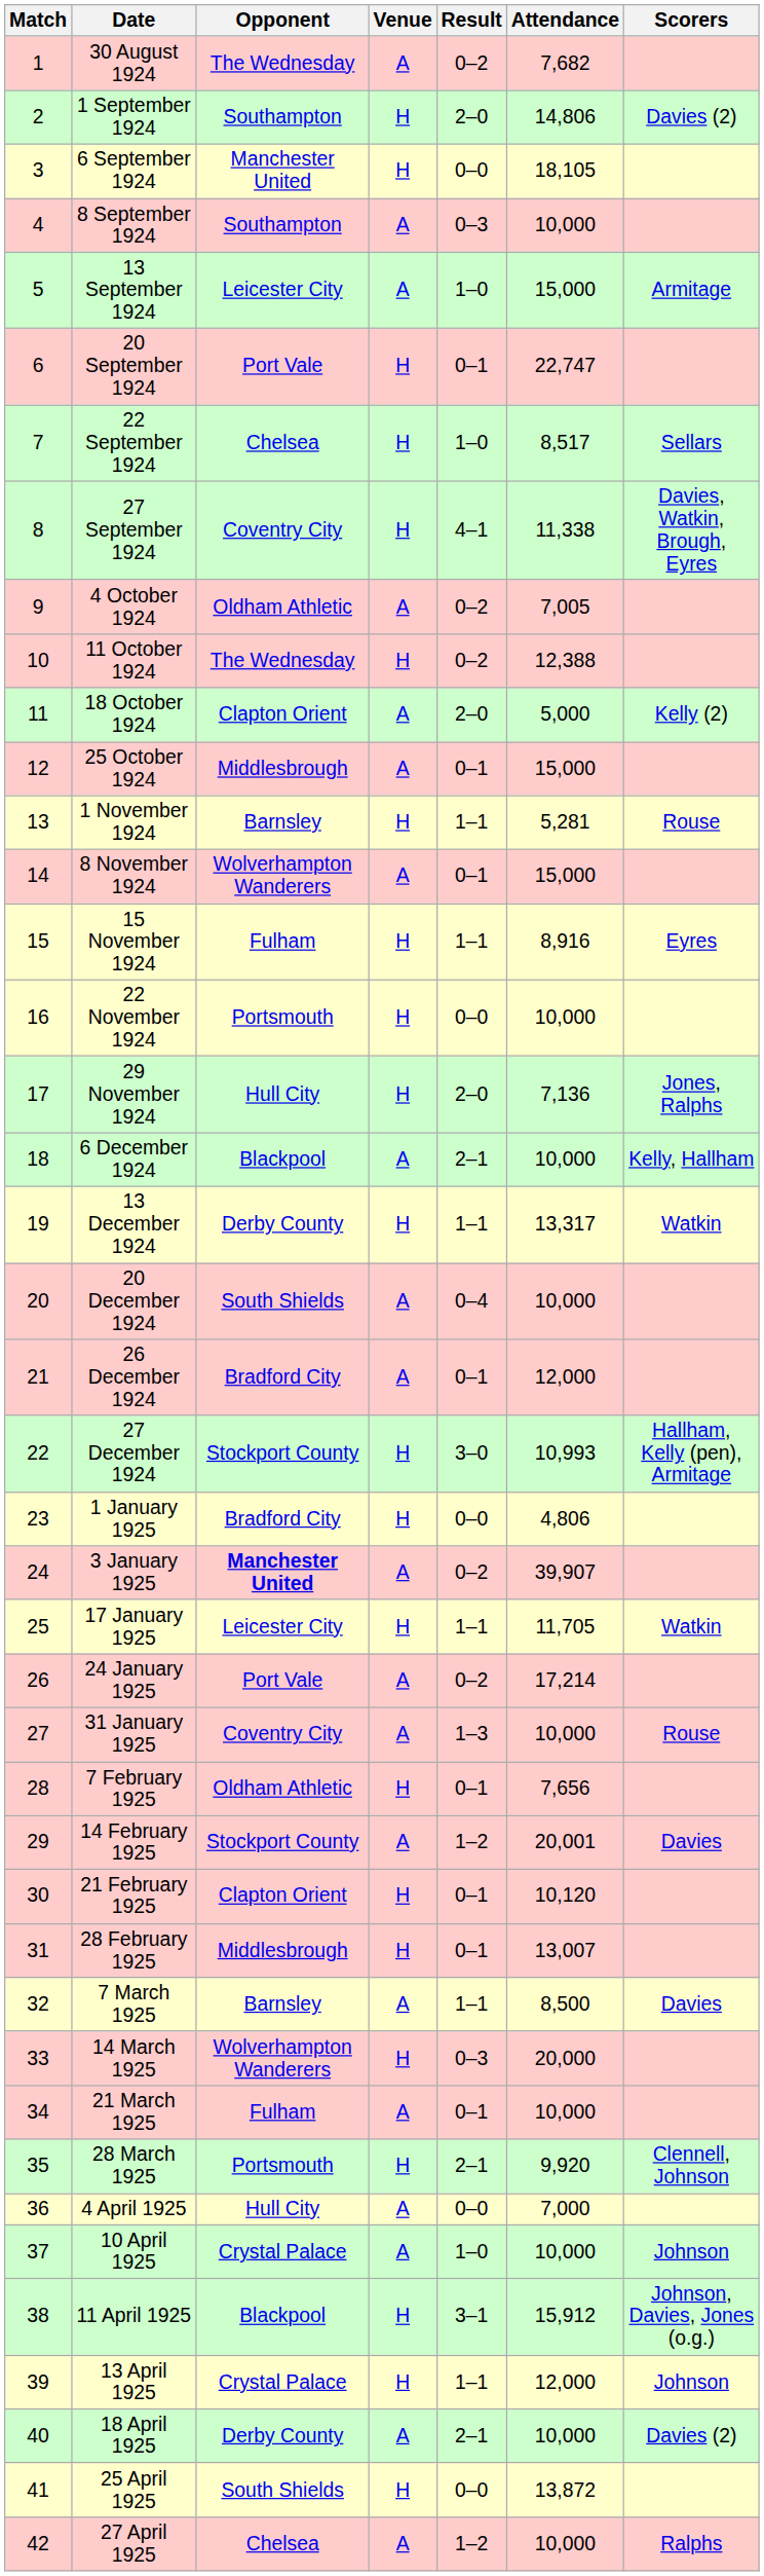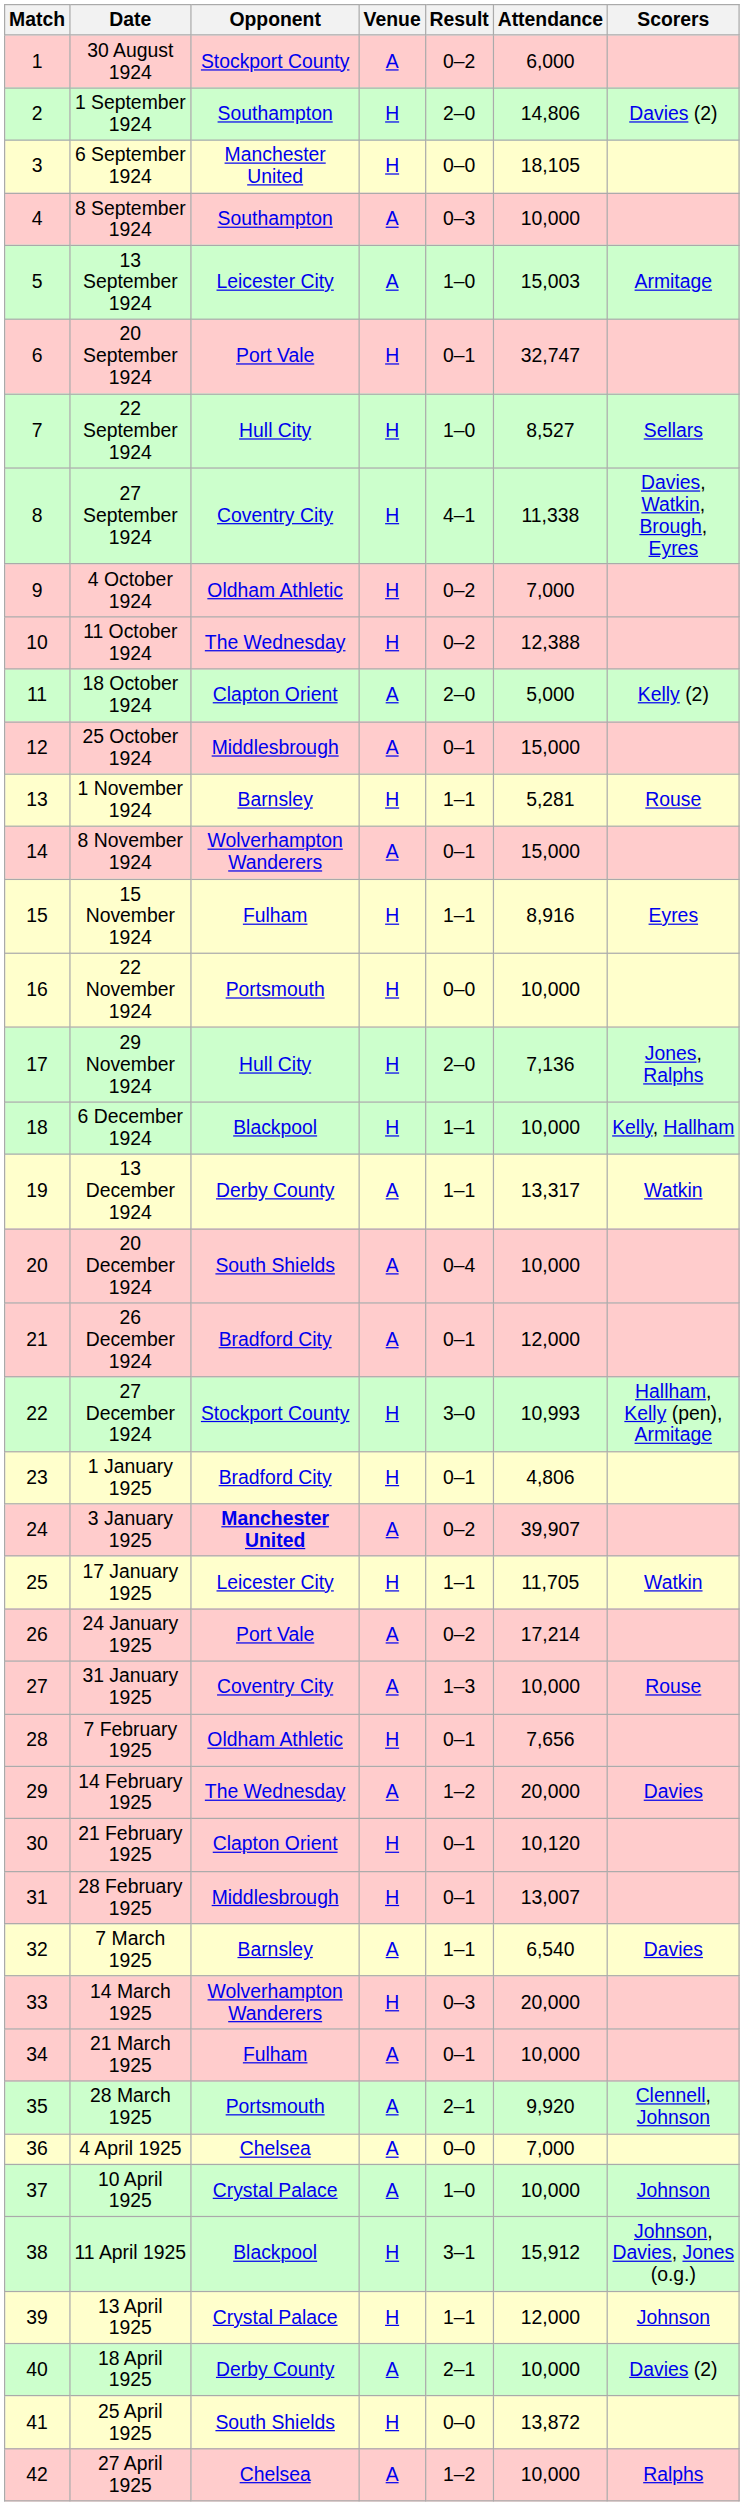 <table class="wikitable" style="font-size:100%; text-align:center">
 <tr>
 <th>Match</th>
 <th>Date</th>
 <th>Opponent</th>
 <th>Venue</th>
 <th>Result</th>
 <th>Attendance</th>
 <th>Scorers</th>
 </tr>
 <tr style="background-color: #FFCCCC;">
 <td>1</td>
 <td>30 August 1924</td>
-<td><a href='#'>The Wednesday</a></td>
+<td><a href='#'>Stockport County</a></td>
 <td><a href='#'>A</a></td>
 <td>0–2</td>
-<td>7,682</td>
+<td>6,000</td>
 <td></td>
 </tr>
 <tr style="background-color: #CCFFCC;">
 <td>2</td>
 <td>1 September 1924</td>
 <td><a href='#'>Southampton</a></td>
 <td><a href='#'>H</a></td>
 <td>2–0</td>
 <td>14,806</td>
 <td><a href='#'>Davies</a> (2)</td>
 </tr>
 <tr style="background-color: #FFFFCC;">
 <td>3</td>
 <td>6 September 1924</td>
 <td><a href='#'>Manchester United</a></td>
 <td><a href='#'>H</a></td>
 <td>0–0</td>
 <td>18,105</td>
 <td></td>
 </tr>
 <tr style="background-color: #FFCCCC;">
 <td>4</td>
 <td>8 September 1924</td>
 <td><a href='#'>Southampton</a></td>
 <td><a href='#'>A</a></td>
 <td>0–3</td>
 <td>10,000</td>
 <td></td>
 </tr>
 <tr style="background-color: #CCFFCC;">
 <td>5</td>
 <td>13 September 1924</td>
 <td><a href='#'>Leicester City</a></td>
 <td><a href='#'>A</a></td>
 <td>1–0</td>
-<td>15,000</td>
+<td>15,003</td>
 <td><a href='#'>Armitage</a></td>
 </tr>
 <tr style="background-color: #FFCCCC;">
 <td>6</td>
 <td>20 September 1924</td>
 <td><a href='#'>Port Vale</a></td>
 <td><a href='#'>H</a></td>
 <td>0–1</td>
-<td>22,747</td>
+<td>32,747</td>
 <td></td>
 </tr>
 <tr style="background-color: #CCFFCC;">
 <td>7</td>
 <td>22 September 1924</td>
-<td><a href='#'>Chelsea</a></td>
+<td><a href='#'>Hull City</a></td>
 <td><a href='#'>H</a></td>
 <td>1–0</td>
-<td>8,517</td>
+<td>8,527</td>
 <td><a href='#'>Sellars</a></td>
 </tr>
 <tr style="background-color: #CCFFCC;">
 <td>8</td>
 <td>27 September 1924</td>
 <td><a href='#'>Coventry City</a></td>
 <td><a href='#'>H</a></td>
 <td>4–1</td>
 <td>11,338</td>
 <td><a href='#'>Davies</a>, <a href='#'>Watkin</a>, <a href='#'>Brough</a>, <a href='#'>Eyres</a></td>
 </tr>
 <tr style="background-color: #FFCCCC;">
 <td>9</td>
 <td>4 October 1924</td>
 <td><a href='#'>Oldham Athletic</a></td>
-<td><a href='#'>A</a></td>
+<td><a href='#'>H</a></td>
 <td>0–2</td>
-<td>7,005</td>
+<td>7,000</td>
 <td></td>
 </tr>
 <tr style="background-color: #FFCCCC;">
 <td>10</td>
 <td>11 October 1924</td>
 <td><a href='#'>The Wednesday</a></td>
 <td><a href='#'>H</a></td>
 <td>0–2</td>
 <td>12,388</td>
 <td></td>
 </tr>
 <tr style="background-color: #CCFFCC;">
 <td>11</td>
 <td>18 October 1924</td>
 <td><a href='#'>Clapton Orient</a></td>
 <td><a href='#'>A</a></td>
 <td>2–0</td>
 <td>5,000</td>
 <td><a href='#'>Kelly</a> (2)</td>
 </tr>
 <tr style="background-color: #FFCCCC;">
 <td>12</td>
 <td>25 October 1924</td>
 <td><a href='#'>Middlesbrough</a></td>
 <td><a href='#'>A</a></td>
 <td>0–1</td>
 <td>15,000</td>
 <td></td>
 </tr>
 <tr style="background-color: #FFFFCC;">
 <td>13</td>
 <td>1 November 1924</td>
 <td><a href='#'>Barnsley</a></td>
 <td><a href='#'>H</a></td>
 <td>1–1</td>
 <td>5,281</td>
 <td><a href='#'>Rouse</a></td>
 </tr>
 <tr style="background-color: #FFCCCC;">
 <td>14</td>
 <td>8 November 1924</td>
 <td><a href='#'>Wolverhampton Wanderers</a></td>
 <td><a href='#'>A</a></td>
 <td>0–1</td>
 <td>15,000</td>
 <td></td>
 </tr>
 <tr style="background-color: #FFFFCC;">
 <td>15</td>
 <td>15 November 1924</td>
 <td><a href='#'>Fulham</a></td>
 <td><a href='#'>H</a></td>
 <td>1–1</td>
 <td>8,916</td>
 <td><a href='#'>Eyres</a></td>
 </tr>
 <tr style="background-color: #FFFFCC;">
 <td>16</td>
 <td>22 November 1924</td>
 <td><a href='#'>Portsmouth</a></td>
 <td><a href='#'>H</a></td>
 <td>0–0</td>
 <td>10,000</td>
 <td></td>
 </tr>
 <tr style="background-color: #CCFFCC;">
 <td>17</td>
 <td>29 November 1924</td>
 <td><a href='#'>Hull City</a></td>
 <td><a href='#'>H</a></td>
 <td>2–0</td>
 <td>7,136</td>
 <td><a href='#'>Jones</a>, <a href='#'>Ralphs</a></td>
 </tr>
 <tr style="background-color: #CCFFCC;">
 <td>18</td>
 <td>6 December 1924</td>
 <td><a href='#'>Blackpool</a></td>
-<td><a href='#'>A</a></td>
-<td>2–1</td>
+<td><a href='#'>H</a></td>
+<td>1–1</td>
 <td>10,000</td>
 <td><a href='#'>Kelly</a>, <a href='#'>Hallham</a></td>
 </tr>
 <tr style="background-color: #FFFFCC;">
 <td>19</td>
 <td>13 December 1924</td>
 <td><a href='#'>Derby County</a></td>
-<td><a href='#'>H</a></td>
+<td><a href='#'>A</a></td>
 <td>1–1</td>
 <td>13,317</td>
 <td><a href='#'>Watkin</a></td>
 </tr>
 <tr style="background-color: #FFCCCC;">
 <td>20</td>
 <td>20 December 1924</td>
 <td><a href='#'>South Shields</a></td>
 <td><a href='#'>A</a></td>
 <td>0–4</td>
 <td>10,000</td>
 <td></td>
 </tr>
 <tr style="background-color: #FFCCCC;">
 <td>21</td>
 <td>26 December 1924</td>
 <td><a href='#'>Bradford City</a></td>
 <td><a href='#'>A</a></td>
 <td>0–1</td>
 <td>12,000</td>
 <td></td>
 </tr>
 <tr style="background-color: #CCFFCC;">
 <td>22</td>
 <td>27 December 1924</td>
 <td><a href='#'>Stockport County</a></td>
 <td><a href='#'>H</a></td>
 <td>3–0</td>
 <td>10,993</td>
 <td><a href='#'>Hallham</a>, <a href='#'>Kelly</a> (pen), <a href='#'>Armitage</a></td>
 </tr>
 <tr style="background-color: #FFFFCC;">
 <td>23</td>
 <td>1 January 1925</td>
 <td><a href='#'>Bradford City</a></td>
 <td><a href='#'>H</a></td>
-<td>0–0</td>
+<td>0–1</td>
 <td>4,806</td>
 <td></td>
 </tr>
 <tr style="background-color: #FFCCCC;">
 <td>24</td>
 <td>3 January 1925</td>
 <td><strong><a href='#'>Manchester United</a></strong></td>
 <td><a href='#'>A</a></td>
 <td>0–2</td>
 <td>39,907</td>
 <td></td>
 </tr>
 <tr style="background-color: #FFFFCC;">
 <td>25</td>
 <td>17 January 1925</td>
 <td><a href='#'>Leicester City</a></td>
 <td><a href='#'>H</a></td>
 <td>1–1</td>
 <td>11,705</td>
 <td><a href='#'>Watkin</a></td>
 </tr>
 <tr style="background-color: #FFCCCC;">
 <td>26</td>
 <td>24 January 1925</td>
 <td><a href='#'>Port Vale</a></td>
 <td><a href='#'>A</a></td>
 <td>0–2</td>
 <td>17,214</td>
 <td></td>
 </tr>
 <tr style="background-color: #FFCCCC;">
 <td>27</td>
 <td>31 January 1925</td>
 <td><a href='#'>Coventry City</a></td>
 <td><a href='#'>A</a></td>
 <td>1–3</td>
 <td>10,000</td>
 <td><a href='#'>Rouse</a></td>
 </tr>
 <tr style="background-color: #FFCCCC;">
 <td>28</td>
 <td>7 February 1925</td>
 <td><a href='#'>Oldham Athletic</a></td>
 <td><a href='#'>H</a></td>
 <td>0–1</td>
 <td>7,656</td>
 <td></td>
 </tr>
 <tr style="background-color: #FFCCCC;">
 <td>29</td>
 <td>14 February 1925</td>
-<td><a href='#'>Stockport County</a></td>
+<td><a href='#'>The Wednesday</a></td>
 <td><a href='#'>A</a></td>
 <td>1–2</td>
-<td>20,001</td>
+<td>20,000</td>
 <td><a href='#'>Davies</a></td>
 </tr>
 <tr style="background-color: #FFCCCC;">
 <td>30</td>
 <td>21 February 1925</td>
 <td><a href='#'>Clapton Orient</a></td>
 <td><a href='#'>H</a></td>
 <td>0–1</td>
 <td>10,120</td>
 <td></td>
 </tr>
 <tr style="background-color: #FFCCCC;">
 <td>31</td>
 <td>28 February 1925</td>
 <td><a href='#'>Middlesbrough</a></td>
 <td><a href='#'>H</a></td>
 <td>0–1</td>
 <td>13,007</td>
 <td></td>
 </tr>
 <tr style="background-color: #FFFFCC;">
 <td>32</td>
 <td>7 March 1925</td>
 <td><a href='#'>Barnsley</a></td>
 <td><a href='#'>A</a></td>
 <td>1–1</td>
-<td>8,500</td>
+<td>6,540</td>
 <td><a href='#'>Davies</a></td>
 </tr>
 <tr style="background-color: #FFCCCC;">
 <td>33</td>
 <td>14 March 1925</td>
 <td><a href='#'>Wolverhampton Wanderers</a></td>
 <td><a href='#'>H</a></td>
 <td>0–3</td>
 <td>20,000</td>
 <td></td>
 </tr>
 <tr style="background-color: #FFCCCC;">
 <td>34</td>
 <td>21 March 1925</td>
 <td><a href='#'>Fulham</a></td>
 <td><a href='#'>A</a></td>
 <td>0–1</td>
 <td>10,000</td>
 <td></td>
 </tr>
 <tr style="background-color: #CCFFCC;">
 <td>35</td>
 <td>28 March 1925</td>
 <td><a href='#'>Portsmouth</a></td>
-<td><a href='#'>H</a></td>
+<td><a href='#'>A</a></td>
 <td>2–1</td>
 <td>9,920</td>
 <td><a href='#'>Clennell</a>, <a href='#'>Johnson</a></td>
 </tr>
 <tr style="background-color: #FFFFCC;">
 <td>36</td>
 <td>4 April 1925</td>
-<td><a href='#'>Hull City</a></td>
+<td><a href='#'>Chelsea</a></td>
 <td><a href='#'>A</a></td>
 <td>0–0</td>
 <td>7,000</td>
 <td></td>
 </tr>
 <tr style="background-color: #CCFFCC;">
 <td>37</td>
 <td>10 April 1925</td>
 <td><a href='#'>Crystal Palace</a></td>
 <td><a href='#'>A</a></td>
 <td>1–0</td>
 <td>10,000</td>
 <td><a href='#'>Johnson</a></td>
 </tr>
 <tr style="background-color: #CCFFCC;">
 <td>38</td>
 <td>11 April 1925</td>
 <td><a href='#'>Blackpool</a></td>
 <td><a href='#'>H</a></td>
 <td>3–1</td>
 <td>15,912</td>
 <td><a href='#'>Johnson</a>, <a href='#'>Davies</a>, <a href='#'>Jones</a> (o.g.)</td>
 </tr>
 <tr style="background-color: #FFFFCC;">
 <td>39</td>
 <td>13 April 1925</td>
 <td><a href='#'>Crystal Palace</a></td>
 <td><a href='#'>H</a></td>
 <td>1–1</td>
 <td>12,000</td>
 <td><a href='#'>Johnson</a></td>
 </tr>
 <tr style="background-color: #CCFFCC;">
 <td>40</td>
 <td>18 April 1925</td>
 <td><a href='#'>Derby County</a></td>
 <td><a href='#'>A</a></td>
 <td>2–1</td>
 <td>10,000</td>
 <td><a href='#'>Davies</a> (2)</td>
 </tr>
 <tr style="background-color: #FFFFCC;">
 <td>41</td>
 <td>25 April 1925</td>
 <td><a href='#'>South Shields</a></td>
 <td><a href='#'>H</a></td>
 <td>0–0</td>
 <td>13,872</td>
 <td></td>
 </tr>
 <tr style="background-color: #FFCCCC;">
 <td>42</td>
 <td>27 April 1925</td>
 <td><a href='#'>Chelsea</a></td>
 <td><a href='#'>A</a></td>
 <td>1–2</td>
 <td>10,000</td>
 <td><a href='#'>Ralphs</a></td>
 </tr>
 </table>
